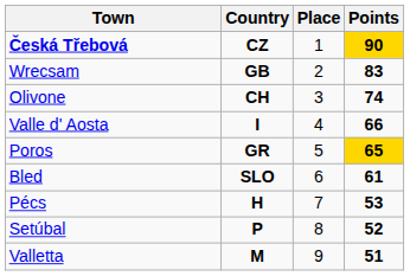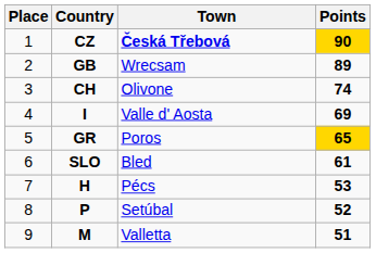 <table class="wikitable" style="text-align;">
 <tr>
+<th width="25">Place</th>
+<th width="25">Country</th>
 <th width="200">Town</th>
-<th width="25">Country</th>
-<th width="25">Place</th>
 <th width="25">Points</th>
 </tr>
 <tr>
+<td align="center">1</td>
+<td align="center"><strong>CZ</strong></td>
 <td align="left"><strong><a href='#'>Česká Třebová</a></strong></td>
-<td align="center"><strong>CZ</strong></td>
-<td align="center">1</td>
 <td align="center"; style="background-color:gold;"><strong>90</strong></td>
 </tr>
 <tr>
+<td align="center">2</td>
+<td align="center"><strong>GB</strong></td>
 <td align="left"><a href='#'>Wrecsam</a></td>
-<td align="center"><strong>GB</strong></td>
-<td align="center">2</td>
-<td align="center"><strong>83</strong></td>
+<td align="center"><strong>89</strong></td>
 </tr>
 <tr>
+<td align="center">3</td>
+<td align="center"><strong>CH</strong></td>
 <td align="left"><a href='#'>Olivone</a></td>
-<td align="center"><strong>CH</strong></td>
-<td align="center">3</td>
 <td align="center"><strong>74</strong></td>
 </tr>
 <tr>
+<td align="center">4</td>
+<td align="center"><strong>I</strong></td>
 <td align="left"><a href='#'>Valle d' Aosta</a></td>
-<td align="center"><strong>I</strong></td>
-<td align="center">4</td>
-<td align="center"><strong>66</strong></td>
+<td align="center"><strong>69</strong></td>
 </tr>
 <tr>
+<td align="center">5</td>
+<td align="center"><strong>GR</strong></td>
 <td align="left"><a href='#'>Poros</a></td>
-<td align="center"><strong>GR</strong></td>
-<td align="center">5</td>
 <td align="center" style="background: gold;"><strong>65</strong></td>
 </tr>
 <tr>
+<td align="center">6</td>
+<td align="center"><strong>SLO</strong></td>
 <td align="left"><a href='#'>Bled</a></td>
-<td align="center"><strong>SLO</strong></td>
-<td align="center">6</td>
 <td align="center"><strong>61</strong></td>
 </tr>
 <tr>
+<td align="center">7</td>
+<td align="center"><strong>H</strong></td>
 <td align="left"><a href='#'>Pécs</a></td>
-<td align="center"><strong>H</strong></td>
-<td align="center">7</td>
 <td align="center"><strong>53</strong></td>
 </tr>
 <tr>
+<td align="center">8</td>
+<td align="center"><strong>P</strong></td>
 <td align="left"><a href='#'>Setúbal</a></td>
-<td align="center"><strong>P</strong></td>
-<td align="center">8</td>
 <td align="center"><strong>52</strong></td>
 </tr>
 <tr>
+<td align="center">9</td>
+<td align="center"><strong>M</strong></td>
 <td align="left"><a href='#'>Valletta</a></td>
-<td align="center"><strong>M</strong></td>
-<td align="center">9</td>
 <td align="center"><strong>51</strong></td>
 </tr>
 </table>
